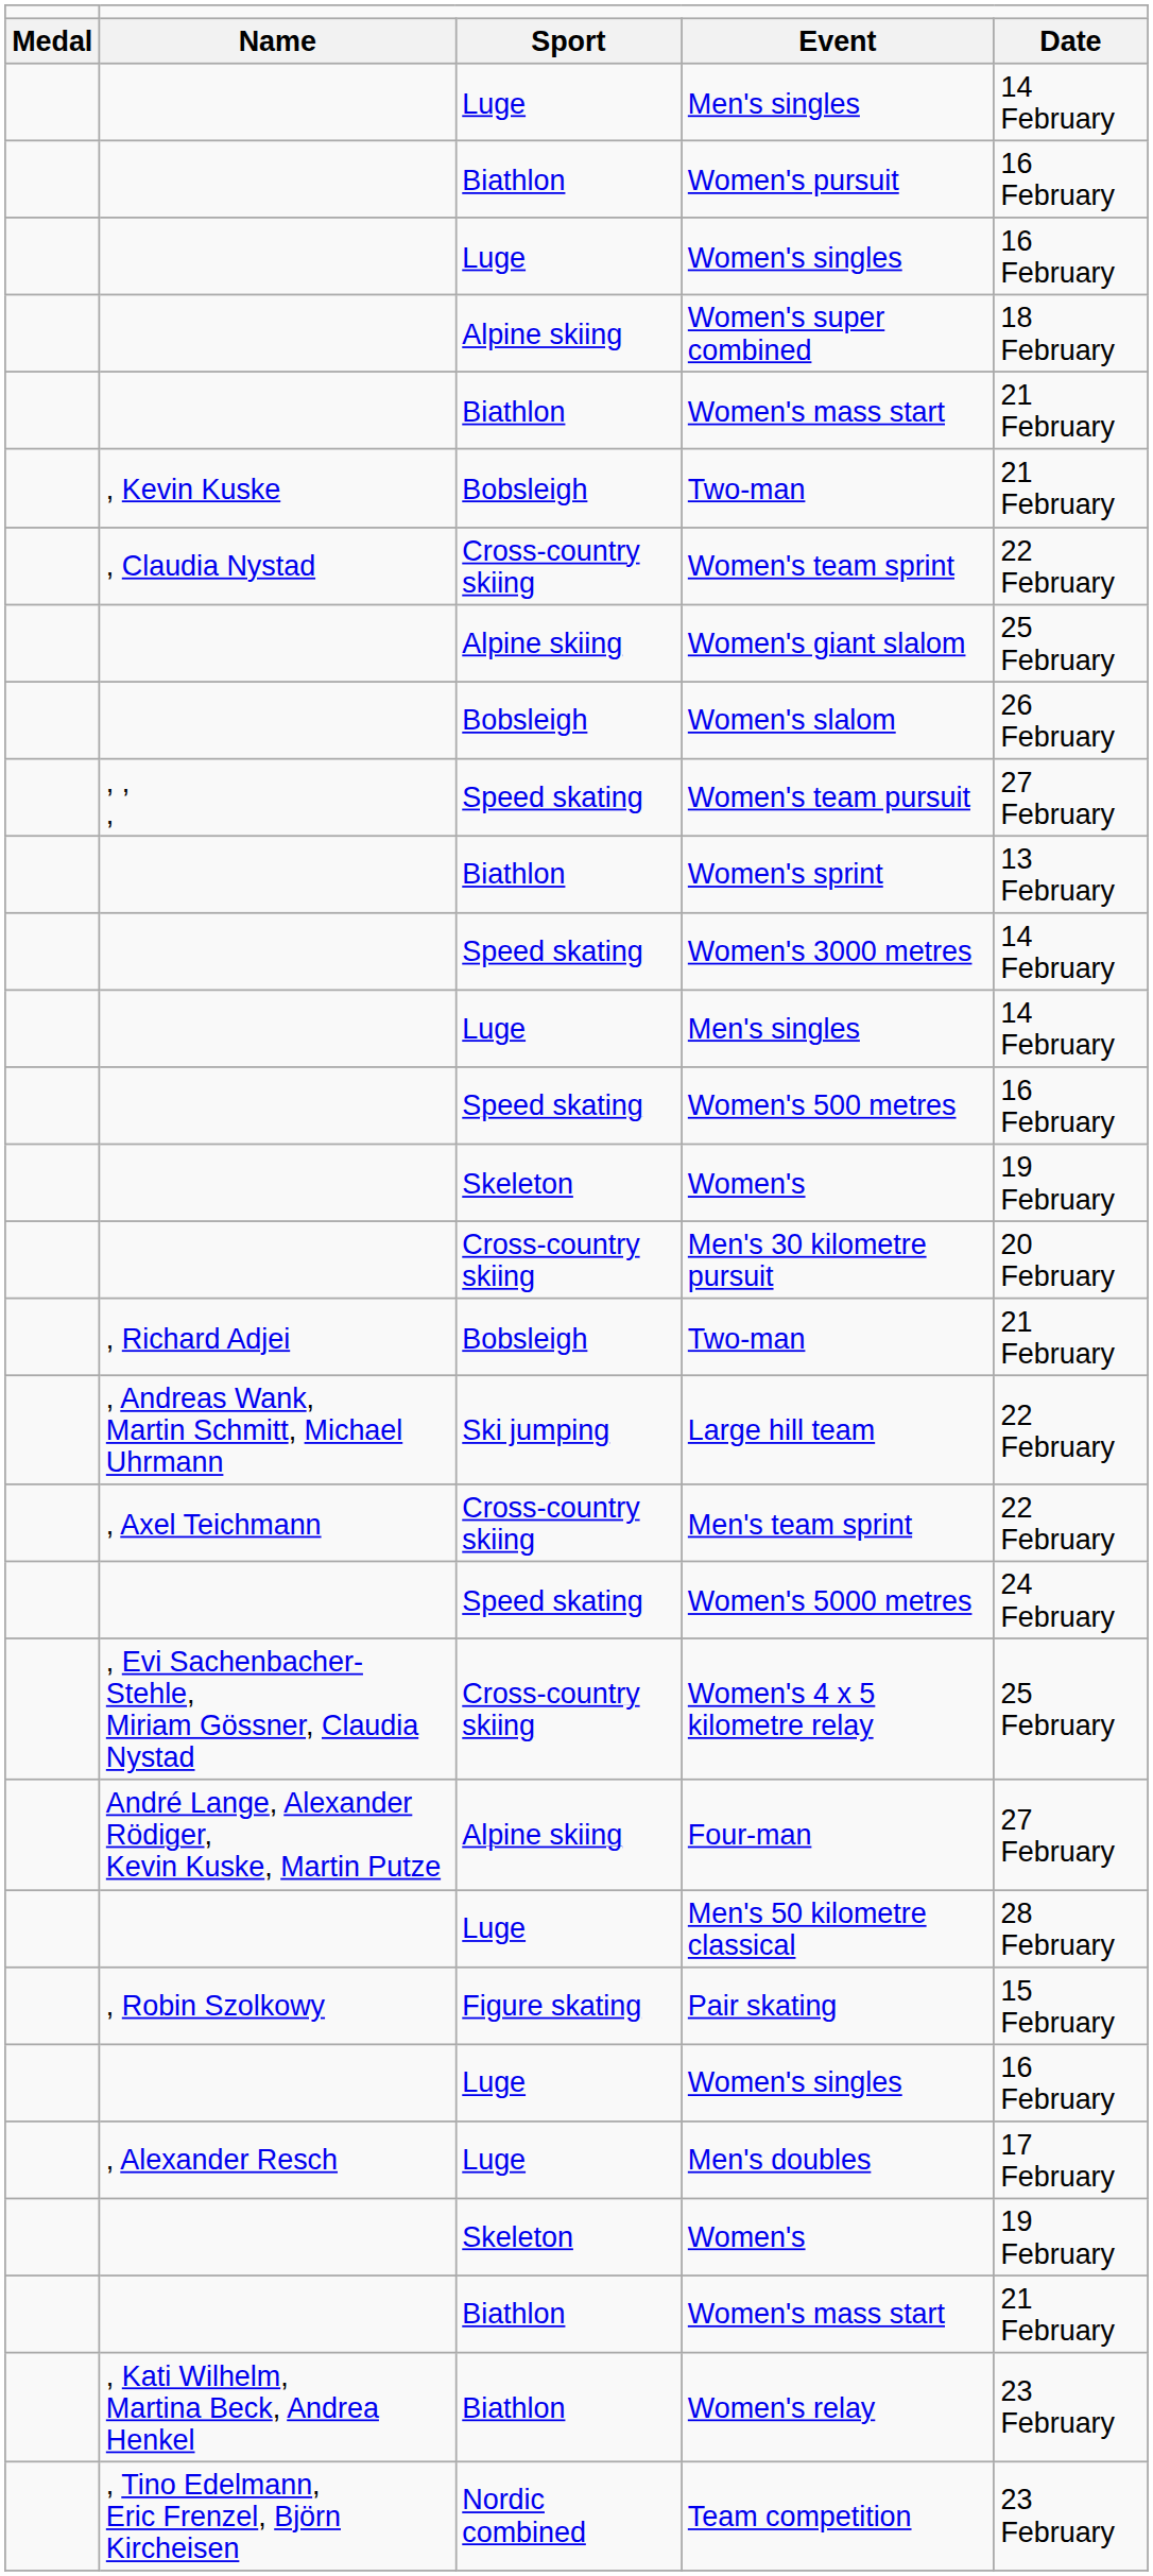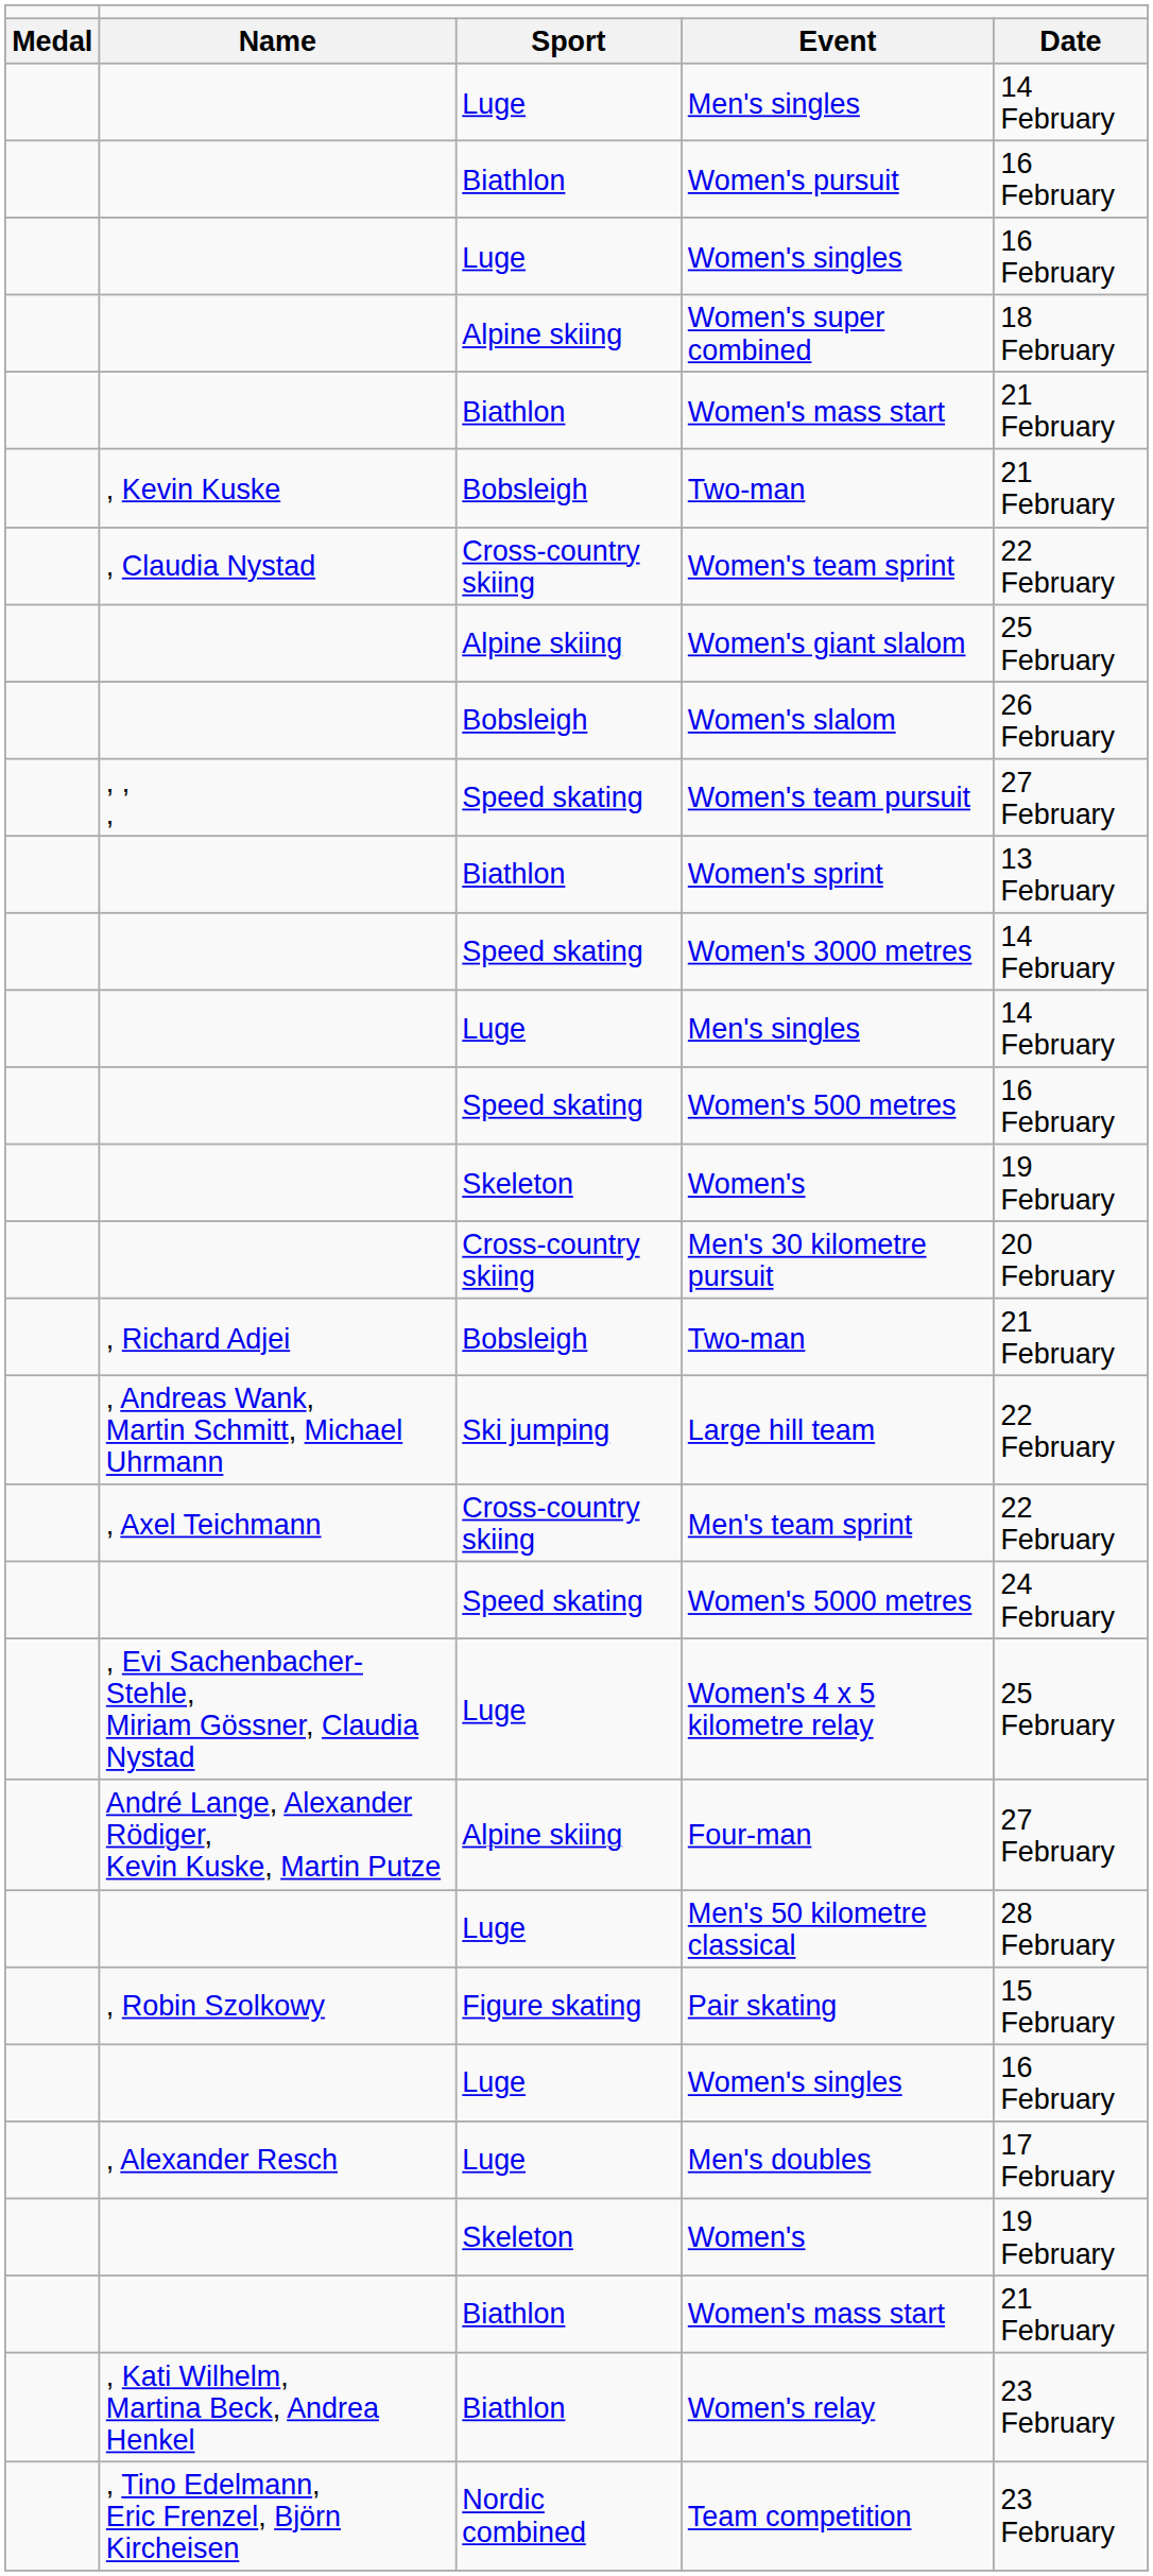 <table class="wikitable sortable"  style="font-size:95%">
 <tr>
 <td></td>
 </tr>
 <tr>
 <th>Medal</th>
 <th>Name</th>
 <th>Sport</th>
 <th>Event</th>
 <th>Date</th>
 </tr>
 <tr>
 <td></td>
 <td></td>
 <td><a href='#'>Luge</a></td>
 <td><a href='#'>Men's singles</a></td>
 <td>14 February</td>
 </tr>
 <tr>
 <td></td>
 <td></td>
 <td><a href='#'>Biathlon</a></td>
 <td><a href='#'>Women's pursuit</a></td>
 <td>16 February</td>
 </tr>
 <tr>
 <td></td>
 <td></td>
 <td><a href='#'>Luge</a></td>
 <td><a href='#'>Women's singles</a></td>
 <td>16 February</td>
 </tr>
 <tr>
 <td></td>
 <td></td>
 <td><a href='#'>Alpine skiing</a></td>
 <td><a href='#'>Women's super combined</a></td>
 <td>18 February</td>
 </tr>
 <tr>
 <td></td>
 <td></td>
 <td><a href='#'>Biathlon</a></td>
 <td><a href='#'>Women's mass start</a></td>
 <td>21 February</td>
 </tr>
 <tr>
 <td></td>
 <td>, <a href='#'>Kevin Kuske</a></td>
 <td><a href='#'>Bobsleigh</a></td>
 <td><a href='#'>Two-man</a></td>
 <td>21 February</td>
 </tr>
 <tr>
 <td></td>
 <td>, <a href='#'>Claudia Nystad</a></td>
 <td><a href='#'>Cross-country skiing</a></td>
 <td><a href='#'>Women's team sprint</a></td>
 <td>22 February</td>
 </tr>
 <tr>
 <td></td>
 <td></td>
 <td><a href='#'>Alpine skiing</a></td>
 <td><a href='#'>Women's giant slalom</a></td>
 <td>25 February</td>
 </tr>
 <tr>
 <td></td>
 <td></td>
 <td><a href='#'>Bobsleigh</a></td>
 <td><a href='#'>Women's slalom</a></td>
 <td>26 February</td>
 </tr>
 <tr>
 <td></td>
 <td>, ,<br>, </td>
 <td><a href='#'>Speed skating</a></td>
 <td><a href='#'>Women's team pursuit</a></td>
 <td>27 February</td>
 </tr>
 <tr>
 <td></td>
 <td></td>
 <td><a href='#'>Biathlon</a></td>
 <td><a href='#'>Women's sprint</a></td>
 <td>13 February</td>
 </tr>
 <tr>
 <td></td>
 <td></td>
 <td><a href='#'>Speed skating</a></td>
 <td><a href='#'>Women's 3000 metres</a></td>
 <td>14 February</td>
 </tr>
 <tr>
 <td></td>
 <td></td>
 <td><a href='#'>Luge</a></td>
 <td><a href='#'>Men's singles</a></td>
 <td>14 February</td>
 </tr>
 <tr>
 <td></td>
 <td></td>
 <td><a href='#'>Speed skating</a></td>
 <td><a href='#'>Women's 500 metres</a></td>
 <td>16 February</td>
 </tr>
 <tr>
 <td></td>
 <td></td>
 <td><a href='#'>Skeleton</a></td>
 <td><a href='#'>Women's</a></td>
 <td>19 February</td>
 </tr>
 <tr>
 <td></td>
 <td></td>
 <td><a href='#'>Cross-country skiing</a></td>
 <td><a href='#'>Men's 30 kilometre pursuit</a></td>
 <td>20 February</td>
 </tr>
 <tr>
 <td></td>
 <td>, <a href='#'>Richard Adjei</a></td>
 <td><a href='#'>Bobsleigh</a></td>
 <td><a href='#'>Two-man</a></td>
 <td>21 February</td>
 </tr>
 <tr>
 <td></td>
 <td>, <a href='#'>Andreas Wank</a>,<br><a href='#'>Martin Schmitt</a>, <a href='#'>Michael Uhrmann</a></td>
 <td><a href='#'>Ski jumping</a></td>
 <td><a href='#'>Large hill team</a></td>
 <td>22 February</td>
 </tr>
 <tr>
 <td></td>
 <td>, <a href='#'>Axel Teichmann</a></td>
 <td><a href='#'>Cross-country skiing</a></td>
 <td><a href='#'>Men's team sprint</a></td>
 <td>22 February</td>
 </tr>
 <tr>
 <td></td>
 <td></td>
 <td><a href='#'>Speed skating</a></td>
 <td><a href='#'>Women's 5000 metres</a></td>
 <td>24 February</td>
 </tr>
 <tr>
 <td></td>
 <td>, <a href='#'>Evi Sachenbacher-Stehle</a>,<br><a href='#'>Miriam Gössner</a>, <a href='#'>Claudia Nystad</a></td>
-<td><a href='#'>Cross-country skiing</a></td>
+<td><a href='#'>Luge</a></td>
 <td><a href='#'>Women's 4 x 5 kilometre relay</a></td>
 <td>25 February</td>
 </tr>
 <tr>
 <td></td>
 <td><a href='#'>André Lange</a>, <a href='#'>Alexander Rödiger</a>,<br><a href='#'>Kevin Kuske</a>, <a href='#'>Martin Putze</a></td>
 <td><a href='#'>Alpine skiing</a></td>
 <td><a href='#'>Four-man</a></td>
 <td>27 February</td>
 </tr>
 <tr>
 <td></td>
 <td></td>
 <td><a href='#'>Luge</a></td>
 <td><a href='#'>Men's 50 kilometre classical</a></td>
 <td>28 February</td>
 </tr>
 <tr>
 <td></td>
 <td>, <a href='#'>Robin Szolkowy</a></td>
 <td><a href='#'>Figure skating</a></td>
 <td><a href='#'>Pair skating</a></td>
 <td>15 February</td>
 </tr>
 <tr>
 <td></td>
 <td></td>
 <td><a href='#'>Luge</a></td>
 <td><a href='#'>Women's singles</a></td>
 <td>16 February</td>
 </tr>
 <tr>
 <td></td>
 <td>, <a href='#'>Alexander Resch</a></td>
 <td><a href='#'>Luge</a></td>
 <td><a href='#'>Men's doubles</a></td>
 <td>17 February</td>
 </tr>
 <tr>
 <td></td>
 <td></td>
 <td><a href='#'>Skeleton</a></td>
 <td><a href='#'>Women's</a></td>
 <td>19 February</td>
 </tr>
 <tr>
 <td></td>
 <td></td>
 <td><a href='#'>Biathlon</a></td>
 <td><a href='#'>Women's mass start</a></td>
 <td>21 February</td>
 </tr>
 <tr>
 <td></td>
 <td>, <a href='#'>Kati Wilhelm</a>,<br><a href='#'>Martina Beck</a>, <a href='#'>Andrea Henkel</a></td>
 <td><a href='#'>Biathlon</a></td>
 <td><a href='#'>Women's relay</a></td>
 <td>23 February</td>
 </tr>
 <tr>
 <td></td>
 <td>, <a href='#'>Tino Edelmann</a>,<br><a href='#'>Eric Frenzel</a>, <a href='#'>Björn Kircheisen</a></td>
 <td><a href='#'>Nordic combined</a></td>
 <td><a href='#'>Team competition</a></td>
 <td>23 February</td>
 </tr>
 </table>
